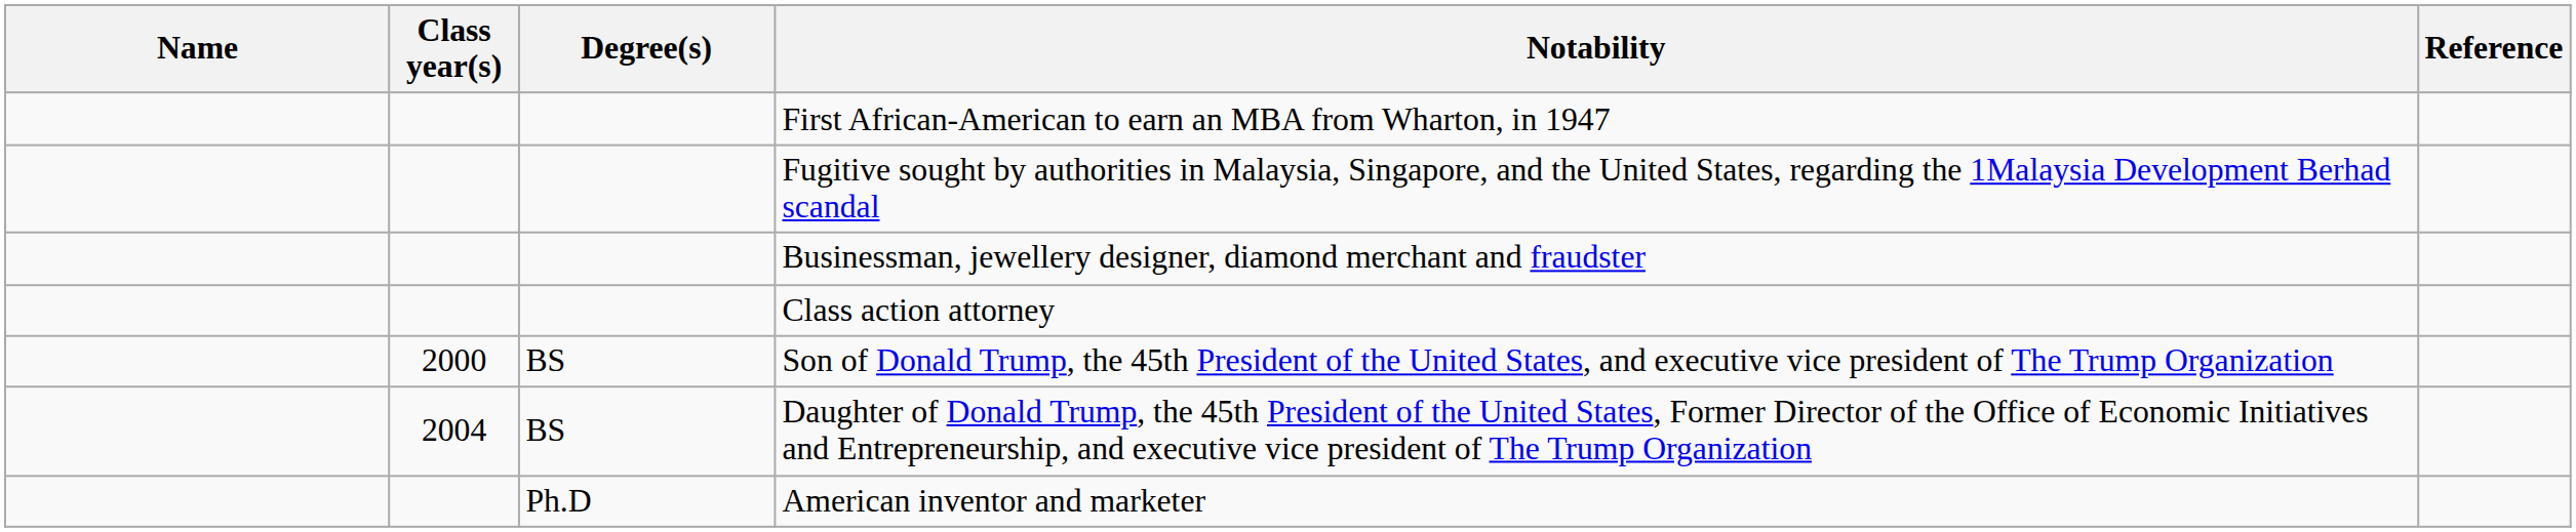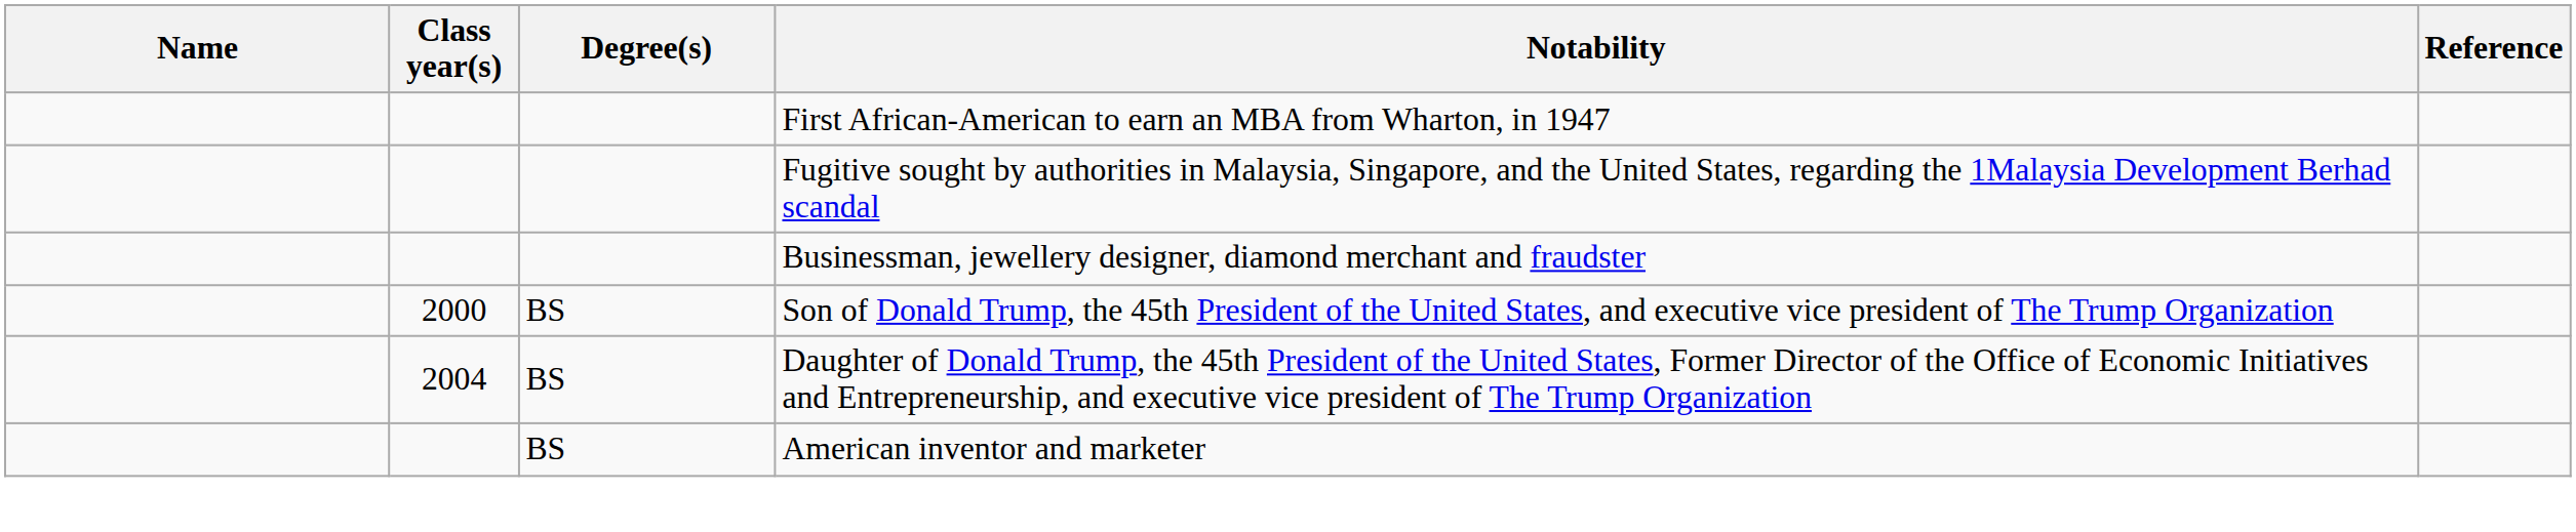 <table class="wikitable sortable" style="width:100%">
 <tr>
 <th style="width:15%;">Name</th>
 <th style="width:5%;">Class year(s)</th>
 <th style="width:10%;">Degree(s)</th>
 <th style="width:*;" class="unsortable">Notability</th>
 <th style="width:5%;" class="unsortable">Reference</th>
 </tr>
 <tr>
 <td></td>
 <td style="text-align:center;"></td>
 <td></td>
 <td>First African-American to earn an MBA from Wharton, in 1947</td>
 <td style="text-align:center;"></td>
 </tr>
 <tr>
 <td></td>
 <td style="text-align:center;"></td>
 <td></td>
 <td>Fugitive sought by authorities in Malaysia, Singapore, and the United States, regarding the <a href='#'>1Malaysia Development Berhad scandal</a></td>
 <td style="text-align:center;"></td>
 </tr>
 <tr>
 <td></td>
 <td style="text-align:center;"></td>
 <td></td>
 <td>Businessman, jewellery designer, diamond merchant and <a href='#'>fraudster</a></td>
 <td style="text-align:center;"></td>
 </tr>
 <tr>
 <td></td>
-<td style="text-align:center;"></td>
-<td></td>
-<td>Class action attorney</td>
-<td style="text-align:center;"></td>
-</tr>
-<tr>
-<td></td>
 <td style="text-align:center;">2000</td>
 <td>BS</td>
 <td>Son of <a href='#'>Donald Trump</a>, the 45th <a href='#'>President of the United States</a>, and executive vice president of <a href='#'>The Trump Organization</a></td>
 <td style="text-align:center;"></td>
 </tr>
 <tr>
 <td></td>
 <td style="text-align:center;">2004</td>
 <td>BS</td>
 <td>Daughter of <a href='#'>Donald Trump</a>, the 45th <a href='#'>President of the United States</a>, Former Director of the Office of Economic Initiatives and Entrepreneurship, and executive vice president of <a href='#'>The Trump Organization</a></td>
 <td style="text-align:center;"></td>
 </tr>
 <tr>
 <td></td>
 <td style="text-align:center;"></td>
-<td>Ph.D</td>
+<td>BS</td>
 <td>American inventor and marketer</td>
 <td style="text-align:center;"></td>
 </tr>
 </table>
